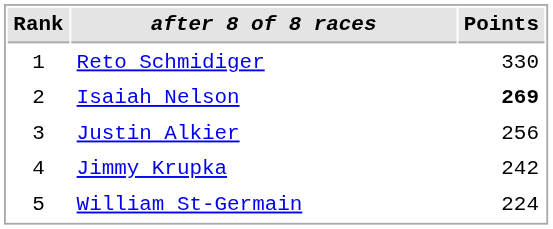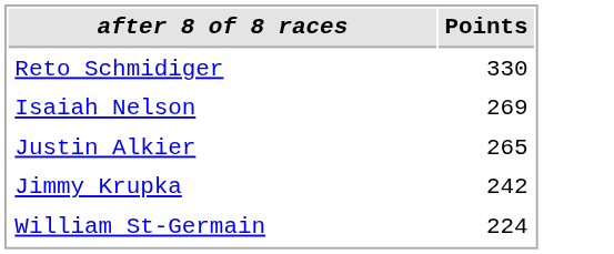 <table cellspacing="1" cellpadding="3" style="border:1px solid #aaa; font-size:86%;">
 <tr style="background:#e4e4e4;">
-<th style="border-bottom:1px solid #aaa; width:10px;">Rank</th>
 <th style="border-bottom:1px solid #aaa; width:200px; white-space:nowrap;"><em>after 8 of 8 races</em></th>
 <th style="border-bottom:1px solid #aaa; width:20px;">Points</th>
 </tr>
 <tr>
-<td style="text-align:center;">1</td>
 <td> <a href='#'>Reto Schmidiger</a></td>
 <td align="right">330</td>
 </tr>
 <tr>
-<td style="text-align:center;">2</td>
 <td> <a href='#'>Isaiah Nelson</a></td>
-<td align="right"><strong>269</strong></td>
+<td align="right">269</td>
 </tr>
 <tr>
-<td style="text-align:center;">3</td>
 <td> <a href='#'>Justin Alkier</a></td>
-<td align="right">256</td>
+<td align="right">265</td>
 </tr>
 <tr>
-<td style="text-align:center;">4</td>
 <td> <a href='#'>Jimmy Krupka</a></td>
 <td align="right">242</td>
 </tr>
 <tr>
-<td style="text-align:center;">5</td>
 <td> <a href='#'>William St-Germain</a></td>
 <td align="right">224</td>
 </tr>
 </table>
